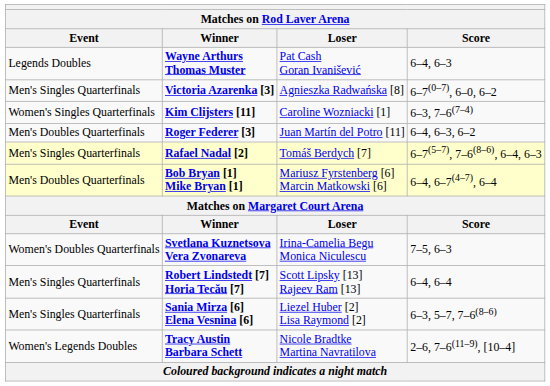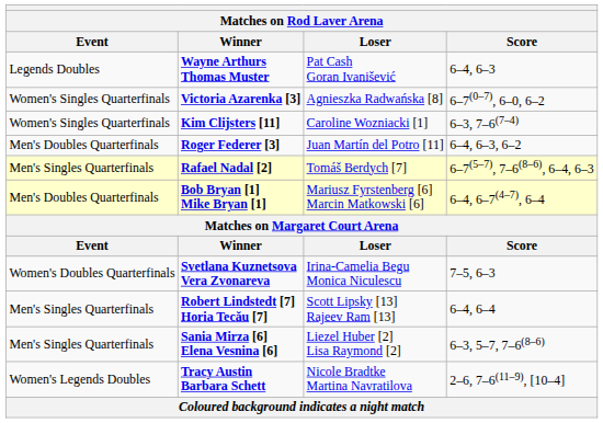 <table class="wikitable collapsible uncollapsed" style="margin:1em auto;">
 <tr>
 <th colspan=4></th>
 </tr>
 <tr>
 <th colspan=4><strong>Matches on <a href='#'>Rod Laver Arena</a></strong></th>
 </tr>
 <tr>
 <th>Event</th>
 <th>Winner</th>
 <th>Loser</th>
 <th>Score</th>
 </tr>
 <tr>
 <td>Legends Doubles</td>
 <td><strong> <a href='#'>Wayne Arthurs</a><br> <a href='#'>Thomas Muster</a></strong></td>
 <td> <a href='#'>Pat Cash</a><br> <a href='#'>Goran Ivanišević</a></td>
 <td>6–4, 6–3</td>
 </tr>
 <tr>
-<td>Men's Singles Quarterfinals</td>
+<td>Women's Singles Quarterfinals</td>
 <td><strong> <a href='#'>Victoria Azarenka</a> [3]</strong></td>
 <td> <a href='#'>Agnieszka Radwańska</a> [8]</td>
 <td>6–7<sup>(0–7)</sup>, 6–0, 6–2</td>
 </tr>
 <tr>
 <td>Women's Singles Quarterfinals</td>
 <td><strong> <a href='#'>Kim Clijsters</a> [11]</strong></td>
 <td> <a href='#'>Caroline Wozniacki</a> [1]</td>
 <td>6–3, 7–6<sup>(7–4)</sup></td>
 </tr>
 <tr>
 <td>Men's Doubles Quarterfinals</td>
 <td> <strong><a href='#'>Roger Federer</a> [3]</strong></td>
 <td> <a href='#'>Juan Martín del Potro</a> [11]</td>
 <td>6–4, 6–3, 6–2</td>
 </tr>
 <tr style="background:#ffc;">
 <td>Men's Singles Quarterfinals</td>
 <td><strong> <a href='#'>Rafael Nadal</a> [2]</strong></td>
 <td> <a href='#'>Tomáš Berdych</a> [7]</td>
 <td>6–7<sup>(5–7)</sup>, 7–6<sup>(8–6)</sup>, 6–4, 6–3</td>
 </tr>
 <tr style="background:#ffc;">
 <td>Men's Doubles Quarterfinals</td>
 <td><strong> <a href='#'>Bob Bryan</a> [1]<br> <a href='#'>Mike Bryan</a> [1]</strong></td>
 <td> <a href='#'>Mariusz Fyrstenberg</a> [6]<br> <a href='#'>Marcin Matkowski</a> [6]</td>
 <td>6–4, 6–7<sup>(4–7)</sup>, 6–4</td>
 </tr>
 <tr>
 <th colspan=4><strong>Matches on <a href='#'>Margaret Court Arena</a></strong></th>
 </tr>
 <tr>
 <th>Event</th>
 <th>Winner</th>
 <th>Loser</th>
 <th>Score</th>
 </tr>
 <tr>
 <td>Women's Doubles Quarterfinals</td>
 <td><strong> <a href='#'>Svetlana Kuznetsova</a><br> <a href='#'>Vera Zvonareva</a></strong></td>
 <td> <a href='#'>Irina-Camelia Begu</a><br> <a href='#'>Monica Niculescu</a></td>
 <td>7–5, 6–3</td>
 </tr>
 <tr>
 <td>Men's Singles Quarterfinals</td>
 <td><strong> <a href='#'>Robert Lindstedt</a> [7]<br> <a href='#'>Horia Tecău</a> [7]</strong></td>
 <td> <a href='#'>Scott Lipsky</a> [13]<br> <a href='#'>Rajeev Ram</a> [13]</td>
 <td>6–4, 6–4</td>
 </tr>
 <tr>
 <td>Men's Singles Quarterfinals</td>
 <td><strong> <a href='#'>Sania Mirza</a> [6]<br> <a href='#'>Elena Vesnina</a> [6]</strong></td>
 <td> <a href='#'>Liezel Huber</a> [2]<br> <a href='#'>Lisa Raymond</a> [2]</td>
 <td>6–3, 5–7, 7–6<sup>(8–6)</sup></td>
 </tr>
 <tr>
 <td>Women's Legends Doubles</td>
 <td><strong> <a href='#'>Tracy Austin</a><br> <a href='#'>Barbara Schett</a></strong></td>
 <td> <a href='#'>Nicole Bradtke</a><br> <a href='#'>Martina Navratilova</a></td>
 <td>2–6, 7–6<sup>(11–9)</sup>, [10–4]</td>
 </tr>
 <tr>
 <th colspan=4><em>Coloured background indicates a night match</em></th>
 </tr>
 </table>
